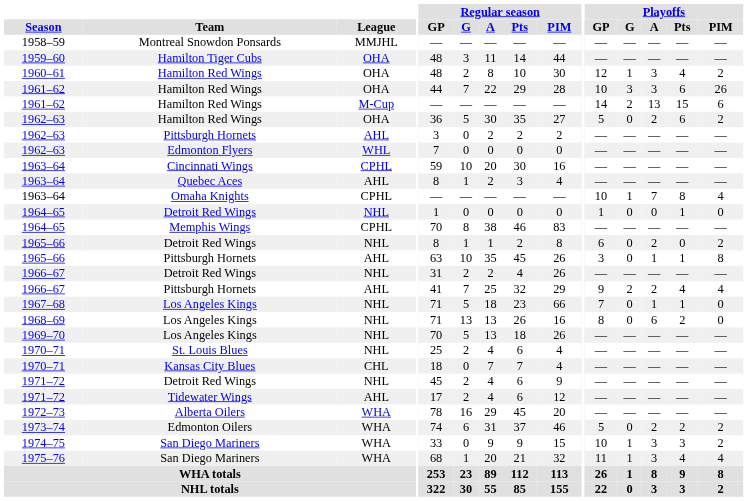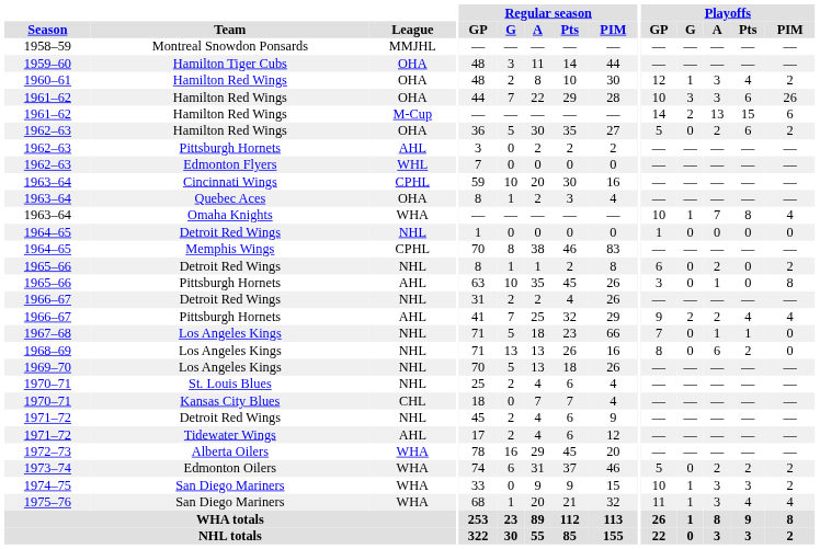 <table border="0" cellpadding="1" cellspacing="0" style="text-align:center; width:60em">
 <tr bgcolor="#e0e0e0">
 <th colspan="3" bgcolor="#ffffff"></th>
 <th rowspan="100" bgcolor="#ffffff"></th>
 <th colspan="5"><a href='#'>Regular season</a></th>
 <th rowspan="100" bgcolor="#ffffff"></th>
 <th colspan="5"><a href='#'>Playoffs</a></th>
 </tr>
 <tr bgcolor="#e0e0e0">
 <th><a href='#'>Season</a></th>
 <th>Team</th>
 <th>League</th>
 <th>GP</th>
 <th><a href='#'>G</a></th>
 <th><a href='#'>A</a></th>
 <th><a href='#'>Pts</a></th>
 <th><a href='#'>PIM</a></th>
 <th>GP</th>
 <th>G</th>
 <th>A</th>
 <th>Pts</th>
 <th>PIM</th>
 </tr>
 <tr>
 <td>1958–59</td>
 <td>Montreal Snowdon Ponsards</td>
 <td>MMJHL</td>
 <td>—</td>
 <td>—</td>
 <td>—</td>
 <td>—</td>
 <td>—</td>
 <td>—</td>
 <td>—</td>
 <td>—</td>
 <td>—</td>
 <td>—</td>
 </tr>
 <tr bgcolor="#f0f0f0">
 <td><a href='#'>1959–60</a></td>
 <td><a href='#'>Hamilton Tiger Cubs</a></td>
 <td><a href='#'>OHA</a></td>
 <td>48</td>
 <td>3</td>
 <td>11</td>
 <td>14</td>
 <td>44</td>
 <td>—</td>
 <td>—</td>
 <td>—</td>
 <td>—</td>
 <td>—</td>
 </tr>
 <tr>
 <td><a href='#'>1960–61</a></td>
 <td><a href='#'>Hamilton Red Wings</a></td>
 <td>OHA</td>
 <td>48</td>
 <td>2</td>
 <td>8</td>
 <td>10</td>
 <td>30</td>
 <td>12</td>
 <td>1</td>
 <td>3</td>
 <td>4</td>
 <td>2</td>
 </tr>
 <tr bgcolor="#f0f0f0">
 <td><a href='#'>1961–62</a></td>
 <td>Hamilton Red Wings</td>
 <td>OHA</td>
 <td>44</td>
 <td>7</td>
 <td>22</td>
 <td>29</td>
 <td>28</td>
 <td>10</td>
 <td>3</td>
 <td>3</td>
 <td>6</td>
 <td>26</td>
 </tr>
 <tr>
 <td><a href='#'>1961–62</a></td>
 <td>Hamilton Red Wings</td>
 <td><a href='#'>M-Cup</a></td>
 <td>—</td>
 <td>—</td>
 <td>—</td>
 <td>—</td>
 <td>—</td>
 <td>14</td>
 <td>2</td>
 <td>13</td>
 <td>15</td>
 <td>6</td>
 </tr>
 <tr bgcolor="#f0f0f0">
 <td><a href='#'>1962–63</a></td>
 <td>Hamilton Red Wings</td>
 <td>OHA</td>
 <td>36</td>
 <td>5</td>
 <td>30</td>
 <td>35</td>
 <td>27</td>
 <td>5</td>
 <td>0</td>
 <td>2</td>
 <td>6</td>
 <td>2</td>
 </tr>
 <tr>
 <td><a href='#'>1962–63</a></td>
 <td><a href='#'>Pittsburgh Hornets</a></td>
 <td><a href='#'>AHL</a></td>
 <td>3</td>
 <td>0</td>
 <td>2</td>
 <td>2</td>
 <td>2</td>
 <td>—</td>
 <td>—</td>
 <td>—</td>
 <td>—</td>
 <td>—</td>
 </tr>
 <tr bgcolor="#f0f0f0">
 <td><a href='#'>1962–63</a></td>
 <td><a href='#'>Edmonton Flyers</a></td>
 <td><a href='#'>WHL</a></td>
 <td>7</td>
 <td>0</td>
 <td>0</td>
 <td>0</td>
 <td>0</td>
 <td>—</td>
 <td>—</td>
 <td>—</td>
 <td>—</td>
 <td>—</td>
 </tr>
 <tr>
 <td><a href='#'>1963–64</a></td>
 <td><a href='#'>Cincinnati Wings</a></td>
 <td><a href='#'>CPHL</a></td>
 <td>59</td>
 <td>10</td>
 <td>20</td>
 <td>30</td>
 <td>16</td>
 <td>—</td>
 <td>—</td>
 <td>—</td>
 <td>—</td>
 <td>—</td>
 </tr>
 <tr bgcolor="#f0f0f0">
 <td><a href='#'>1963–64</a></td>
 <td><a href='#'>Quebec Aces</a></td>
-<td>AHL</td>
+<td>OHA</td>
 <td>8</td>
 <td>1</td>
 <td>2</td>
 <td>3</td>
 <td>4</td>
 <td>—</td>
 <td>—</td>
 <td>—</td>
 <td>—</td>
 <td>—</td>
 </tr>
 <tr>
 <td>1963–64</td>
 <td><a href='#'>Omaha Knights</a></td>
-<td>CPHL</td>
+<td>WHA</td>
 <td>—</td>
 <td>—</td>
 <td>—</td>
 <td>—</td>
 <td>—</td>
 <td>10</td>
 <td>1</td>
 <td>7</td>
 <td>8</td>
 <td>4</td>
 </tr>
 <tr bgcolor="#f0f0f0">
 <td><a href='#'>1964–65</a></td>
 <td><a href='#'>Detroit Red Wings</a></td>
 <td><a href='#'>NHL</a></td>
 <td>1</td>
 <td>0</td>
 <td>0</td>
 <td>0</td>
 <td>0</td>
 <td>1</td>
 <td>0</td>
 <td>0</td>
-<td>1</td>
+<td>0</td>
 <td>0</td>
 </tr>
 <tr>
 <td><a href='#'>1964–65</a></td>
 <td><a href='#'>Memphis Wings</a></td>
 <td>CPHL</td>
 <td>70</td>
 <td>8</td>
 <td>38</td>
 <td>46</td>
 <td>83</td>
 <td>—</td>
 <td>—</td>
 <td>—</td>
 <td>—</td>
 <td>—</td>
 </tr>
 <tr bgcolor="#f0f0f0">
 <td><a href='#'>1965–66</a></td>
 <td>Detroit Red Wings</td>
 <td>NHL</td>
 <td>8</td>
 <td>1</td>
 <td>1</td>
 <td>2</td>
 <td>8</td>
 <td>6</td>
 <td>0</td>
 <td>2</td>
 <td>0</td>
 <td>2</td>
 </tr>
 <tr>
 <td><a href='#'>1965–66</a></td>
 <td>Pittsburgh Hornets</td>
 <td>AHL</td>
 <td>63</td>
 <td>10</td>
 <td>35</td>
 <td>45</td>
 <td>26</td>
 <td>3</td>
 <td>0</td>
 <td>1</td>
-<td>1</td>
+<td>0</td>
 <td>8</td>
 </tr>
 <tr bgcolor="#f0f0f0">
 <td><a href='#'>1966–67</a></td>
 <td>Detroit Red Wings</td>
 <td>NHL</td>
 <td>31</td>
 <td>2</td>
 <td>2</td>
 <td>4</td>
 <td>26</td>
 <td>—</td>
 <td>—</td>
 <td>—</td>
 <td>—</td>
 <td>—</td>
 </tr>
 <tr>
 <td><a href='#'>1966–67</a></td>
 <td>Pittsburgh Hornets</td>
 <td>AHL</td>
 <td>41</td>
 <td>7</td>
 <td>25</td>
 <td>32</td>
 <td>29</td>
 <td>9</td>
 <td>2</td>
 <td>2</td>
 <td>4</td>
 <td>4</td>
 </tr>
 <tr bgcolor="#f0f0f0">
 <td><a href='#'>1967–68</a></td>
 <td><a href='#'>Los Angeles Kings</a></td>
 <td>NHL</td>
 <td>71</td>
 <td>5</td>
 <td>18</td>
 <td>23</td>
 <td>66</td>
 <td>7</td>
 <td>0</td>
 <td>1</td>
 <td>1</td>
 <td>0</td>
 </tr>
 <tr>
 <td><a href='#'>1968–69</a></td>
 <td>Los Angeles Kings</td>
 <td>NHL</td>
 <td>71</td>
 <td>13</td>
 <td>13</td>
 <td>26</td>
 <td>16</td>
 <td>8</td>
 <td>0</td>
 <td>6</td>
 <td>2</td>
 <td>0</td>
 </tr>
 <tr bgcolor="#f0f0f0">
 <td><a href='#'>1969–70</a></td>
 <td>Los Angeles Kings</td>
 <td>NHL</td>
 <td>70</td>
 <td>5</td>
 <td>13</td>
 <td>18</td>
 <td>26</td>
 <td>—</td>
 <td>—</td>
 <td>—</td>
 <td>—</td>
 <td>—</td>
 </tr>
 <tr>
 <td><a href='#'>1970–71</a></td>
 <td><a href='#'>St. Louis Blues</a></td>
 <td>NHL</td>
 <td>25</td>
 <td>2</td>
 <td>4</td>
 <td>6</td>
 <td>4</td>
 <td>—</td>
 <td>—</td>
 <td>—</td>
 <td>—</td>
 <td>—</td>
 </tr>
 <tr bgcolor="#f0f0f0">
 <td><a href='#'>1970–71</a></td>
 <td><a href='#'>Kansas City Blues</a></td>
 <td>CHL</td>
 <td>18</td>
 <td>0</td>
 <td>7</td>
 <td>7</td>
 <td>4</td>
 <td>—</td>
 <td>—</td>
 <td>—</td>
 <td>—</td>
 <td>—</td>
 </tr>
 <tr>
 <td><a href='#'>1971–72</a></td>
 <td>Detroit Red Wings</td>
 <td>NHL</td>
 <td>45</td>
 <td>2</td>
 <td>4</td>
 <td>6</td>
 <td>9</td>
 <td>—</td>
 <td>—</td>
 <td>—</td>
 <td>—</td>
 <td>—</td>
 </tr>
 <tr bgcolor="#f0f0f0">
 <td><a href='#'>1971–72</a></td>
 <td><a href='#'>Tidewater Wings</a></td>
 <td>AHL</td>
 <td>17</td>
 <td>2</td>
 <td>4</td>
 <td>6</td>
 <td>12</td>
 <td>—</td>
 <td>—</td>
 <td>—</td>
 <td>—</td>
 <td>—</td>
 </tr>
 <tr>
 <td><a href='#'>1972–73</a></td>
 <td><a href='#'>Alberta Oilers</a></td>
 <td><a href='#'>WHA</a></td>
 <td>78</td>
 <td>16</td>
 <td>29</td>
 <td>45</td>
 <td>20</td>
 <td>—</td>
 <td>—</td>
 <td>—</td>
 <td>—</td>
 <td>—</td>
 </tr>
 <tr bgcolor="#f0f0f0">
 <td><a href='#'>1973–74</a></td>
 <td>Edmonton Oilers</td>
 <td>WHA</td>
 <td>74</td>
 <td>6</td>
 <td>31</td>
 <td>37</td>
 <td>46</td>
 <td>5</td>
 <td>0</td>
 <td>2</td>
 <td>2</td>
 <td>2</td>
 </tr>
 <tr>
 <td><a href='#'>1974–75</a></td>
 <td><a href='#'>San Diego Mariners</a></td>
 <td>WHA</td>
 <td>33</td>
 <td>0</td>
 <td>9</td>
 <td>9</td>
 <td>15</td>
 <td>10</td>
 <td>1</td>
 <td>3</td>
 <td>3</td>
 <td>2</td>
 </tr>
 <tr bgcolor="#f0f0f0">
 <td><a href='#'>1975–76</a></td>
 <td>San Diego Mariners</td>
 <td>WHA</td>
 <td>68</td>
 <td>1</td>
 <td>20</td>
 <td>21</td>
 <td>32</td>
 <td>11</td>
 <td>1</td>
 <td>3</td>
 <td>4</td>
 <td>4</td>
 </tr>
 <tr bgcolor="#e0e0e0">
 <th colspan="3">WHA totals</th>
 <th>253</th>
 <th>23</th>
 <th>89</th>
 <th>112</th>
 <th>113</th>
 <th>26</th>
 <th>1</th>
 <th>8</th>
 <th>9</th>
 <th>8</th>
 </tr>
 <tr bgcolor="#e0e0e0">
 <th colspan="3">NHL totals</th>
 <th>322</th>
 <th>30</th>
 <th>55</th>
 <th>85</th>
 <th>155</th>
 <th>22</th>
 <th>0</th>
 <th>3</th>
 <th>3</th>
 <th>2</th>
 </tr>
 </table>
